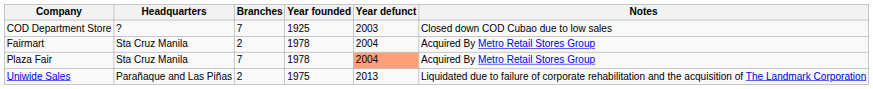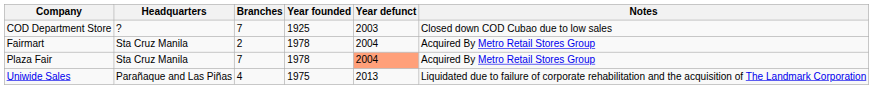 <table class="wikitable sortable">
 <tr>
 <th>Company</th>
 <th>Headquarters</th>
 <th>Branches</th>
 <th>Year founded</th>
 <th>Year defunct</th>
 <th>Notes</th>
 </tr>
 <tr>
 <td>COD Department Store</td>
 <td>?</td>
 <td>7</td>
 <td>1925</td>
 <td>2003</td>
 <td>Closed down COD Cubao due to low sales</td>
 </tr>
 <tr>
 <td>Fairmart</td>
 <td>Sta Cruz Manila</td>
 <td>2</td>
 <td>1978</td>
 <td>2004</td>
 <td>Acquired By <a href='#'>Metro Retail Stores Group</a></td>
 </tr>
 <tr>
 <td>Plaza Fair</td>
 <td>Sta Cruz Manila</td>
 <td>7</td>
 <td>1978</td>
 <td style="background: lightsalmon;">2004</td>
 <td>Acquired By <a href='#'>Metro Retail Stores Group</a></td>
 </tr>
 <tr>
 <td><a href='#'>Uniwide Sales</a></td>
 <td>Parañaque and Las Piñas</td>
-<td>2</td>
+<td>4</td>
 <td>1975</td>
 <td>2013</td>
 <td>Liquidated due to failure of corporate rehabilitation and the acquisition of <a href='#'>The Landmark Corporation</a></td>
 </tr>
 </table>
